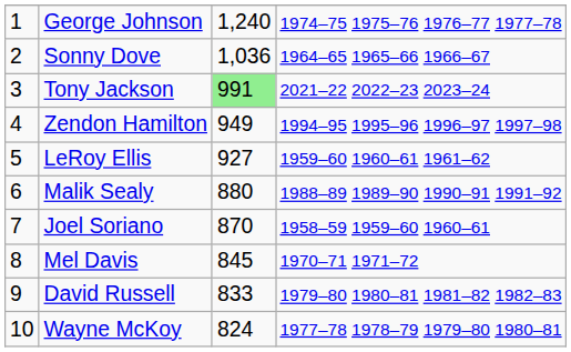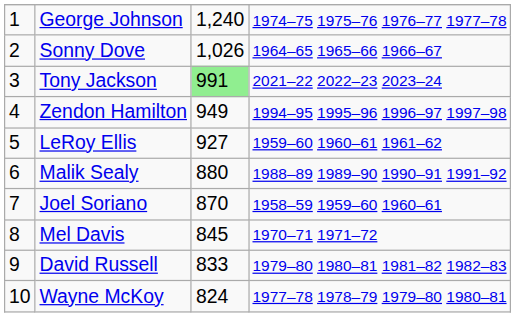 <table class="wikitable">
 <tr>
 </tr>
 <tr>
 <td>1</td>
 <td><a href='#'>George Johnson</a></td>
 <td>1,240</td>
 <td style="font-size:80%;"><a href='#'>1974–75</a> <a href='#'>1975–76</a> <a href='#'>1976–77</a> <a href='#'>1977–78</a></td>
 </tr>
 <tr>
 <td>2</td>
 <td><a href='#'>Sonny Dove</a></td>
-<td>1,036</td>
+<td>1,026</td>
 <td style="font-size:80%;"><a href='#'>1964–65</a> <a href='#'>1965–66</a> <a href='#'>1966–67</a></td>
 </tr>
 <tr>
 <td>3</td>
 <td><a href='#'>Tony Jackson</a></td>
 <td style="background: lightgreen;">991</td>
 <td style="font-size:80%;"><a href='#'>2021–22</a> <a href='#'>2022–23</a> <a href='#'>2023–24</a></td>
 </tr>
 <tr>
 <td>4</td>
 <td><a href='#'>Zendon Hamilton</a></td>
 <td>949</td>
 <td style="font-size:80%;"><a href='#'>1994–95</a> <a href='#'>1995–96</a> <a href='#'>1996–97</a> <a href='#'>1997–98</a></td>
 </tr>
 <tr>
 <td>5</td>
 <td><a href='#'>LeRoy Ellis</a></td>
 <td>927</td>
 <td style="font-size:80%;"><a href='#'>1959–60</a> <a href='#'>1960–61</a> <a href='#'>1961–62</a></td>
 </tr>
 <tr>
 <td>6</td>
 <td><a href='#'>Malik Sealy</a></td>
 <td>880</td>
 <td style="font-size:80%;"><a href='#'>1988–89</a> <a href='#'>1989–90</a> <a href='#'>1990–91</a> <a href='#'>1991–92</a></td>
 </tr>
 <tr>
 <td>7</td>
 <td><a href='#'>Joel Soriano</a></td>
 <td>870</td>
 <td style="font-size:80%;"><a href='#'>1958–59</a> <a href='#'>1959–60</a> <a href='#'>1960–61</a></td>
 </tr>
 <tr>
 <td>8</td>
 <td><a href='#'>Mel Davis</a></td>
 <td>845</td>
 <td style="font-size:80%;"><a href='#'>1970–71</a> <a href='#'>1971–72</a></td>
 </tr>
 <tr>
 <td>9</td>
 <td><a href='#'>David Russell</a></td>
 <td>833</td>
 <td style="font-size:80%;"><a href='#'>1979–80</a> <a href='#'>1980–81</a> <a href='#'>1981–82</a> <a href='#'>1982–83</a></td>
 </tr>
 <tr>
 <td>10</td>
 <td><a href='#'>Wayne McKoy</a></td>
 <td>824</td>
 <td style="font-size:80%;"><a href='#'>1977–78</a> <a href='#'>1978–79</a> <a href='#'>1979–80</a> <a href='#'>1980–81</a></td>
 </tr>
 </table>
